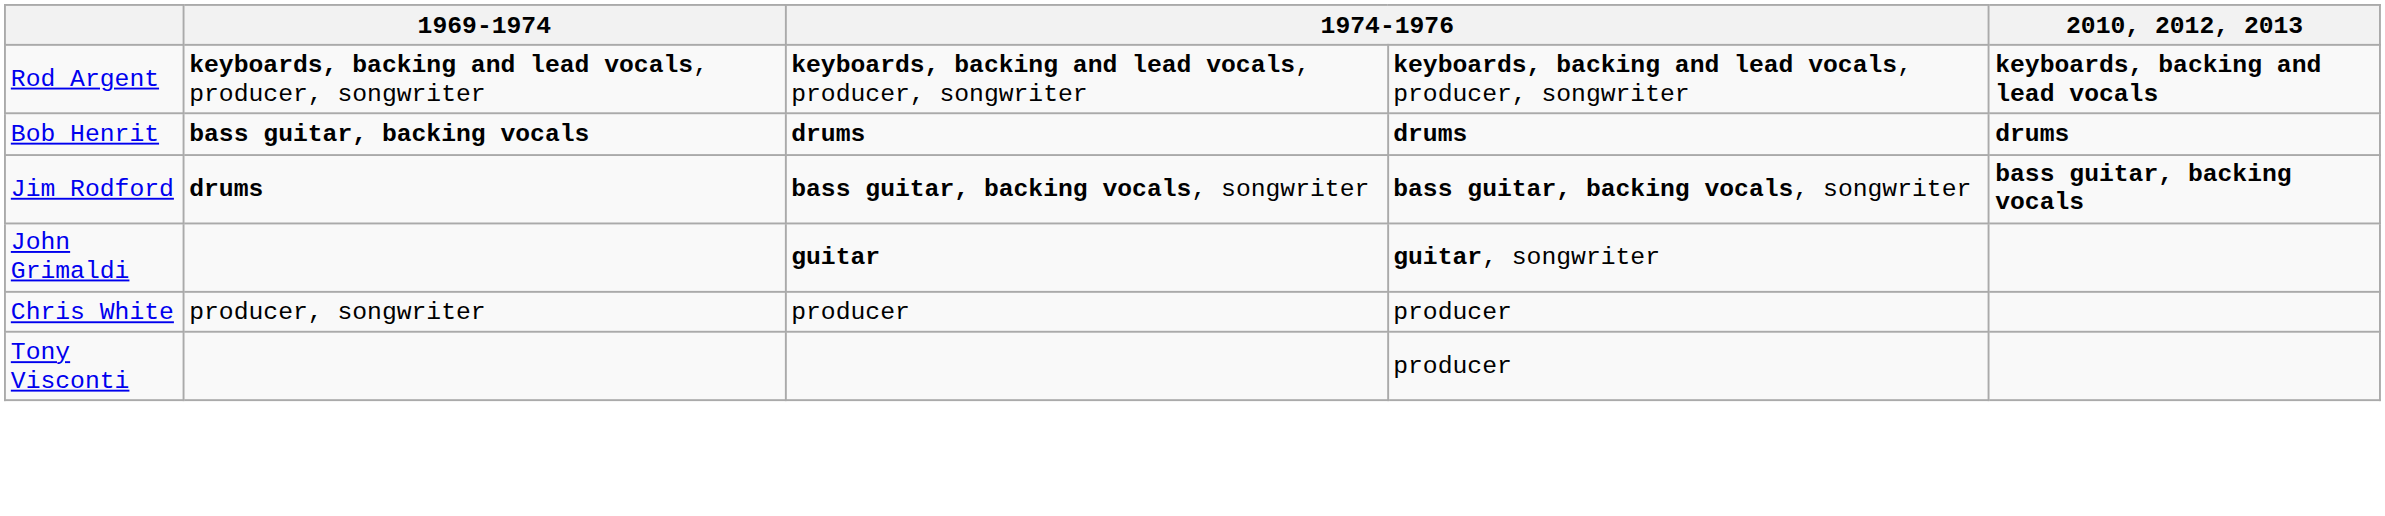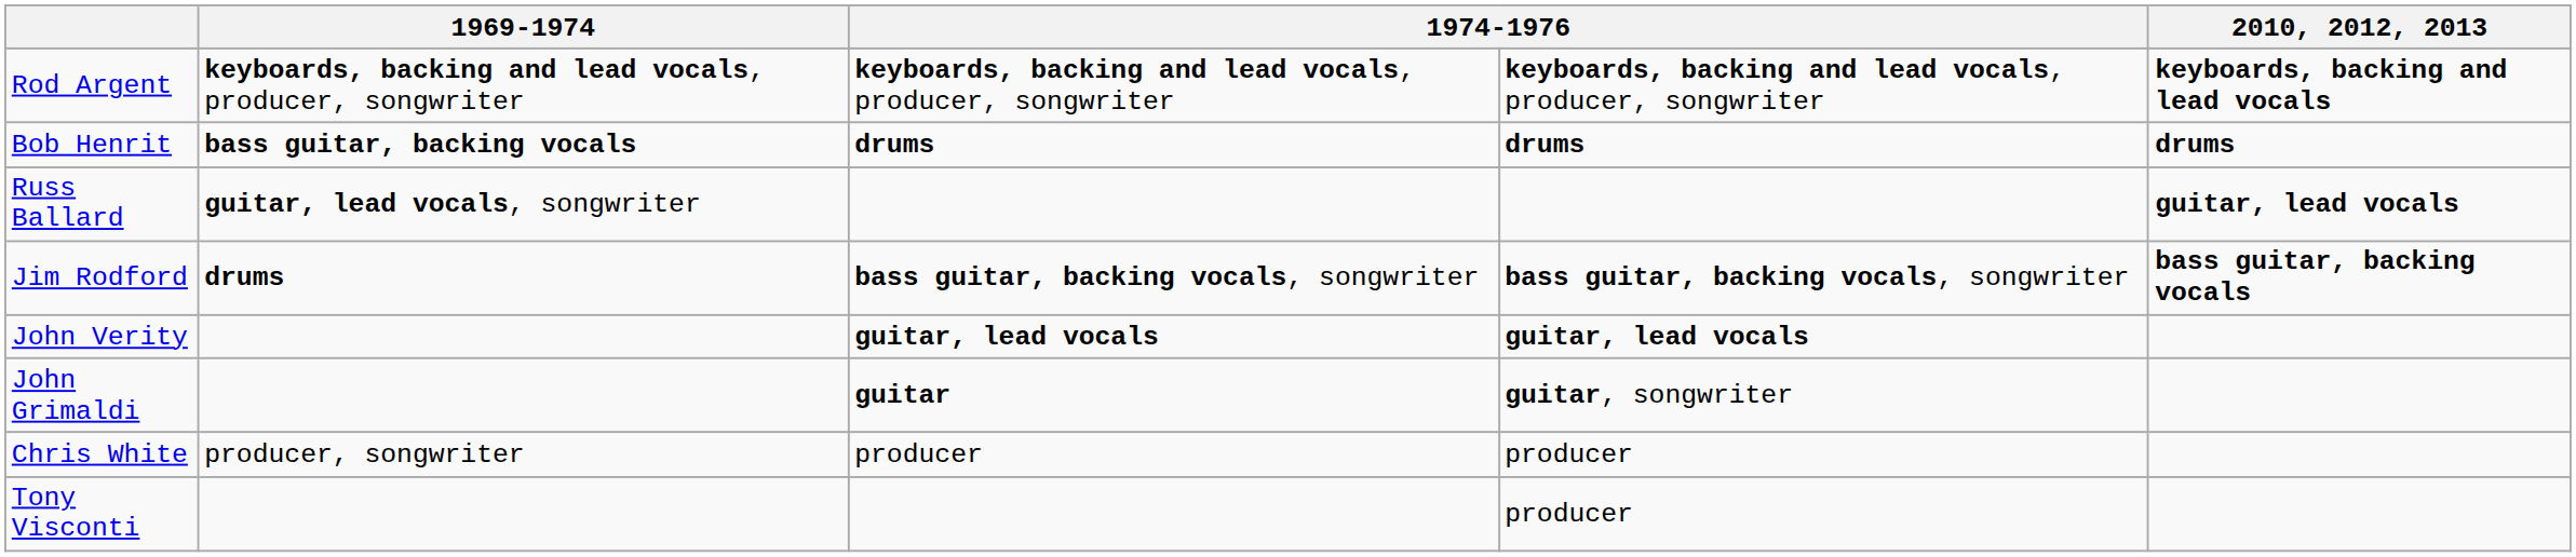 <table class="wikitable">
 <tr>
 <th></th>
 <th>1969-1974</th>
 <th colspan="2">1974-1976</th>
 <th>2010, 2012, 2013</th>
 </tr>
 <tr>
 <td><a href='#'>Rod Argent</a></td>
 <td><strong>keyboards, backing and lead vocals</strong>, producer, songwriter</td>
 <td><strong>keyboards, backing and lead vocals</strong>, producer, songwriter</td>
 <td><strong>keyboards, backing and lead vocals</strong>, producer, songwriter</td>
 <td><strong>keyboards, backing and lead vocals</strong></td>
 </tr>
 <tr>
 <td><a href='#'>Bob Henrit</a></td>
 <td><strong>bass guitar, backing vocals</strong></td>
 <td><strong>drums</strong></td>
 <td><strong>drums</strong></td>
 <td><strong>drums</strong></td>
 </tr>
 <tr>
+<td><a href='#'>Russ Ballard</a></td>
+<td><strong>guitar, lead vocals</strong>, songwriter</td>
+<td></td>
+<td></td>
+<td><strong>guitar, lead vocals</strong></td>
+</tr>
+<tr>
 <td><a href='#'>Jim Rodford</a></td>
 <td><strong>drums</strong></td>
 <td><strong>bass guitar, backing vocals</strong>, songwriter</td>
 <td><strong>bass guitar, backing vocals</strong>, songwriter</td>
 <td><strong>bass guitar, backing vocals</strong></td>
+</tr>
+<tr>
+<td><a href='#'>John Verity</a></td>
+<td></td>
+<td><strong>guitar, lead vocals</strong></td>
+<td><strong>guitar, lead vocals</strong></td>
+<td></td>
 </tr>
 <tr>
 <td><a href='#'>John Grimaldi</a></td>
 <td></td>
 <td><strong>guitar</strong></td>
 <td><strong>guitar</strong>, songwriter</td>
 <td></td>
 </tr>
 <tr>
 <td><a href='#'>Chris White</a></td>
 <td>producer, songwriter</td>
 <td>producer</td>
 <td>producer</td>
 <td></td>
 </tr>
 <tr>
 <td><a href='#'>Tony Visconti</a></td>
 <td></td>
 <td></td>
 <td>producer</td>
 <td></td>
 </tr>
 </table>
